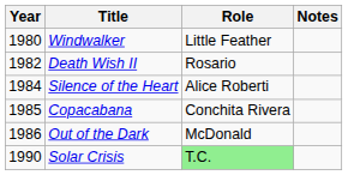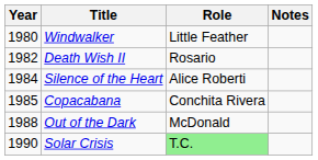 <table class = "wikitable">
 <tr>
 <th>Year</th>
 <th>Title</th>
 <th>Role</th>
 <th>Notes</th>
 </tr>
 <tr>
 <td>1980</td>
 <td><em><a href='#'>Windwalker</a></em></td>
 <td>Little Feather</td>
 <td></td>
 </tr>
 <tr>
 <td>1982</td>
 <td><em><a href='#'>Death Wish II</a></em></td>
 <td>Rosario</td>
 <td></td>
 </tr>
 <tr>
 <td>1984</td>
 <td><em><a href='#'>Silence of the Heart</a></em></td>
 <td>Alice Roberti</td>
 <td></td>
 </tr>
 <tr>
 <td>1985</td>
 <td><em><a href='#'>Copacabana</a></em></td>
 <td>Conchita Rivera</td>
 <td></td>
 </tr>
 <tr>
-<td>1986</td>
+<td>1988</td>
 <td><em><a href='#'>Out of the Dark</a></em></td>
 <td>McDonald</td>
 <td></td>
 </tr>
 <tr>
 <td>1990</td>
 <td><em><a href='#'>Solar Crisis</a></em></td>
 <td style="background: lightgreen;">T.C.</td>
 <td></td>
 </tr>
 </table>
